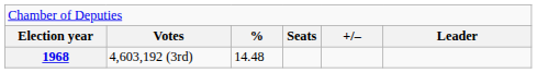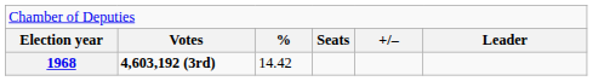 <table class=wikitable style="width:50%; border:1px #AAAAFF solid">
 <tr>
 <td colspan=6><a href='#'>Chamber of Deputies</a></td>
 </tr>
 <tr>
 <th width=13%>Election year</th>
 <th width=16%>Votes</th>
 <th width=6%>%</th>
 <th width=1%>Seats</th>
 <th width=8%>+/–</th>
 <th width=19%>Leader</th>
 </tr>
 <tr>
 <th><a href='#'>1968</a></th>
-<td>4,603,192 (3rd)</td>
-<td>14.48</td>
+<td><strong>4,603,192 (3rd)</strong></td>
+<td>14.42</td>
 <td></td>
 <td></td>
 <td></td>
 </tr>
 </table>
